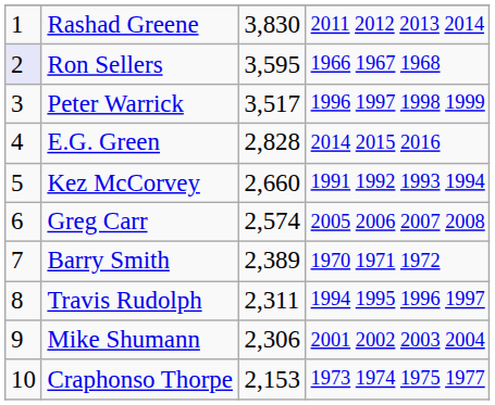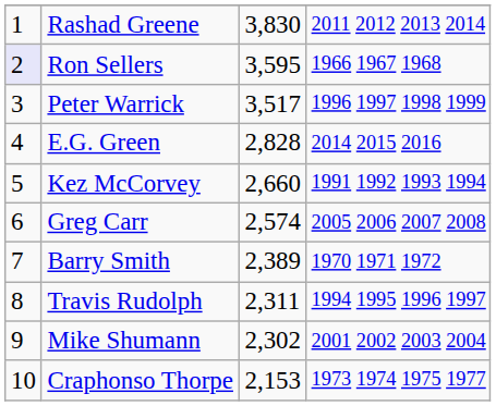 <table class="wikitable">
 <tr>
 </tr>
 <tr>
 <td>1</td>
 <td><a href='#'>Rashad Greene</a></td>
 <td>3,830</td>
 <td style="font-size:80%;"><a href='#'>2011</a> <a href='#'>2012</a> <a href='#'>2013</a> <a href='#'>2014</a></td>
 </tr>
 <tr>
 <td style="background: lavender;">2</td>
 <td><a href='#'>Ron Sellers</a></td>
 <td>3,595</td>
 <td style="font-size:80%;"><a href='#'>1966</a> <a href='#'>1967</a> <a href='#'>1968</a></td>
 </tr>
 <tr>
 <td>3</td>
 <td><a href='#'>Peter Warrick</a></td>
 <td>3,517</td>
 <td style="font-size:80%;"><a href='#'>1996</a> <a href='#'>1997</a> <a href='#'>1998</a> <a href='#'>1999</a></td>
 </tr>
 <tr>
 <td>4</td>
 <td><a href='#'>E.G. Green</a></td>
 <td>2,828</td>
 <td style="font-size:80%;"><a href='#'>2014</a> <a href='#'>2015</a> <a href='#'>2016</a></td>
 </tr>
 <tr>
 <td>5</td>
 <td><a href='#'>Kez McCorvey</a></td>
 <td>2,660</td>
 <td style="font-size:80%;"><a href='#'>1991</a> <a href='#'>1992</a> <a href='#'>1993</a> <a href='#'>1994</a></td>
 </tr>
 <tr>
 <td>6</td>
 <td><a href='#'>Greg Carr</a></td>
 <td>2,574</td>
 <td style="font-size:80%;"><a href='#'>2005</a> <a href='#'>2006</a> <a href='#'>2007</a> <a href='#'>2008</a></td>
 </tr>
 <tr>
 <td>7</td>
 <td><a href='#'>Barry Smith</a></td>
 <td>2,389</td>
 <td style="font-size:80%;"><a href='#'>1970</a> <a href='#'>1971</a> <a href='#'>1972</a></td>
 </tr>
 <tr>
 <td>8</td>
 <td><a href='#'>Travis Rudolph</a></td>
 <td>2,311</td>
 <td style="font-size:80%;"><a href='#'>1994</a> <a href='#'>1995</a> <a href='#'>1996</a> <a href='#'>1997</a></td>
 </tr>
 <tr>
 <td>9</td>
 <td><a href='#'>Mike Shumann</a></td>
-<td>2,306</td>
+<td>2,302</td>
 <td style="font-size:80%;"><a href='#'>2001</a> <a href='#'>2002</a> <a href='#'>2003</a> <a href='#'>2004</a></td>
 </tr>
 <tr>
 <td>10</td>
 <td><a href='#'>Craphonso Thorpe</a></td>
 <td>2,153</td>
 <td style="font-size:80%;"><a href='#'>1973</a> <a href='#'>1974</a> <a href='#'>1975</a> <a href='#'>1977</a></td>
 </tr>
 </table>
